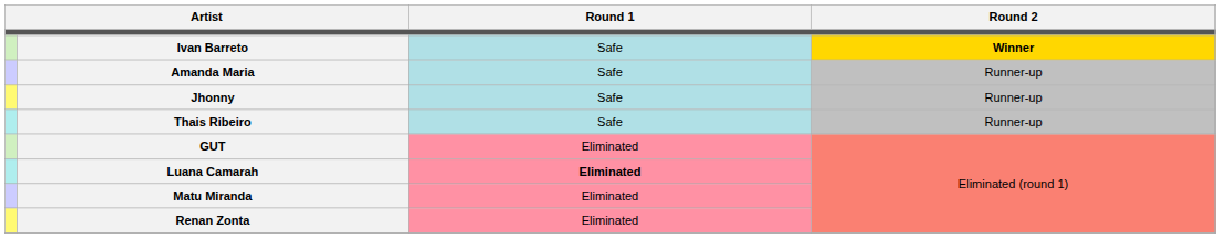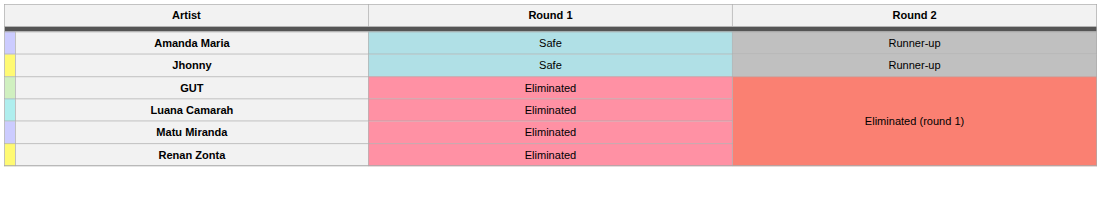 <table class="wikitable" style="text-align:center; line-height:25px; width:100%">
 <tr>
 <th scope="col" width="33%" colspan=2>Artist</th>
 <th scope="col" width="33%">Round 1</th>
 <th scope="col" width="33%">Round 2</th>
 </tr>
 <tr>
 <td colspan=4 bgcolor=555555></td>
-</tr>
-<tr>
-<td bgcolor="D0F0C0"></td>
-<th>Ivan Barreto</th>
-<td bgcolor="B0E0E6">Safe</td>
-<td bgcolor="FFD700"><strong>Winner</strong></td>
 </tr>
 <tr>
 <td bgcolor="CCCCFF"></td>
 <th>Amanda Maria</th>
 <td bgcolor="B0E0E6">Safe</td>
 <td bgcolor="C0C0C0">Runner-up</td>
 </tr>
 <tr>
 <td bgcolor="FFFA73" width="1%"></td>
 <th>Jhonny</th>
 <td bgcolor="B0E0E6">Safe</td>
 <td bgcolor="C0C0C0">Runner-up</td>
 </tr>
 <tr>
-<td bgcolor="AFEEEE"></td>
-<th>Thais Ribeiro</th>
-<td bgcolor="B0E0E6">Safe</td>
-<td bgcolor="C0C0C0">Runner-up</td>
-</tr>
-<tr>
 <td bgcolor="D0F0C0"></td>
 <th>GUT</th>
 <td bgcolor="FF91A4">Eliminated</td>
 <td bgcolor=FA8072 rowspan=4>Eliminated (round 1)</td>
 </tr>
 <tr>
 <td bgcolor="AFEEEE"></td>
 <th>Luana Camarah</th>
-<td bgcolor="FF91A4"><strong>Eliminated</strong></td>
+<td bgcolor="FF91A4">Eliminated</td>
 </tr>
 <tr>
 <td bgcolor="CCCCFF"></td>
 <th>Matu Miranda</th>
 <td bgcolor="FF91A4">Eliminated</td>
 </tr>
 <tr>
 <td bgcolor="FFFA73"></td>
 <th>Renan Zonta</th>
 <td bgcolor="FF91A4">Eliminated</td>
 </tr>
 <tr>
 </tr>
 </table>
